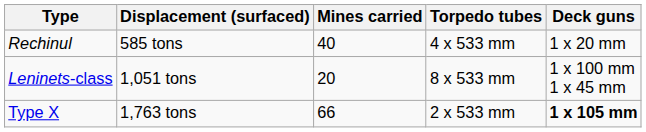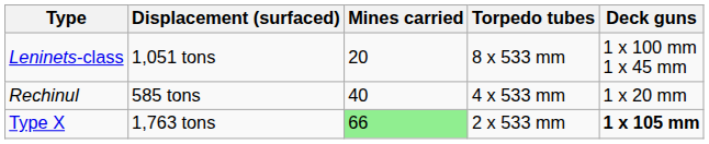 <table class="wikitable">
 <tr>
 <th>Type</th>
 <th>Displacement (surfaced)</th>
 <th>Mines carried</th>
 <th>Torpedo tubes</th>
 <th>Deck guns</th>
 </tr>
 <tr>
+<td><a href='#'><em>Leninets</em>-class</a></td>
+<td>1,051 tons</td>
+<td>20</td>
+<td>8 x 533 mm</td>
+<td>1 x 100 mm<br>1 x 45 mm</td>
+</tr>
+<tr>
 <td><em>Rechinul</em></td>
 <td>585 tons</td>
 <td>40</td>
 <td>4 x 533 mm</td>
 <td>1 x 20 mm</td>
 </tr>
 <tr>
-<td><a href='#'><em>Leninets</em>-class</a></td>
-<td>1,051 tons</td>
-<td>20</td>
-<td>8 x 533 mm</td>
-<td>1 x 100 mm<br>1 x 45 mm</td>
-</tr>
-<tr>
 <td><a href='#'>Type X</a></td>
 <td>1,763 tons</td>
-<td>66</td>
+<td style="background: lightgreen;">66</td>
 <td>2 x 533 mm</td>
 <td><strong>1 x 105 mm</strong></td>
 </tr>
 </table>
